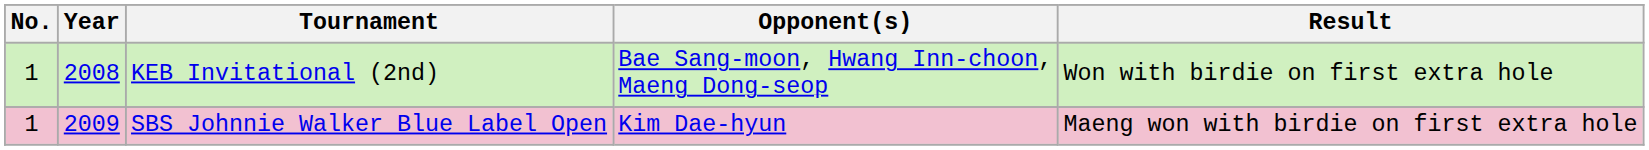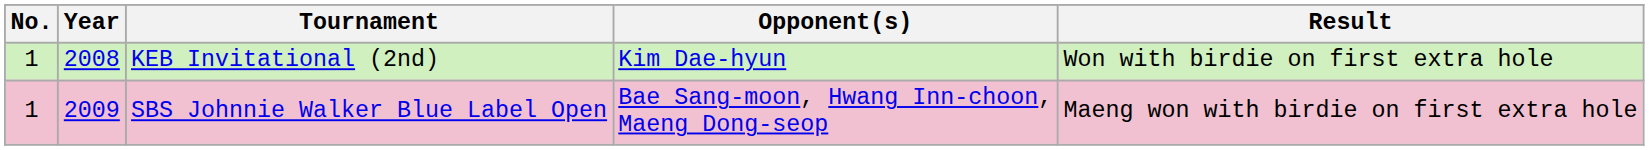 <table class="wikitable" style="font-size:95%;">
 <tr>
 <th>No.</th>
 <th>Year</th>
 <th>Tournament</th>
 <th>Opponent(s)</th>
 <th>Result</th>
 </tr>
 <tr style="background:#D0F0C0;">
 <td align=center>1</td>
 <td><a href='#'>2008</a></td>
 <td><a href='#'>KEB Invitational</a> (2nd)</td>
-<td> <a href='#'>Bae Sang-moon</a>,  <a href='#'>Hwang Inn-choon</a>,<br> <a href='#'>Maeng Dong-seop</a></td>
+<td> <a href='#'>Kim Dae-hyun</a></td>
 <td>Won with birdie on first extra hole</td>
 </tr>
 <tr style="background:#F2C1D1;">
 <td align=center>1</td>
 <td><a href='#'>2009</a></td>
 <td><a href='#'>SBS Johnnie Walker Blue Label Open</a></td>
-<td> <a href='#'>Kim Dae-hyun</a></td>
+<td> <a href='#'>Bae Sang-moon</a>,  <a href='#'>Hwang Inn-choon</a>,<br> <a href='#'>Maeng Dong-seop</a></td>
 <td>Maeng won with birdie on first extra hole</td>
 </tr>
 </table>
